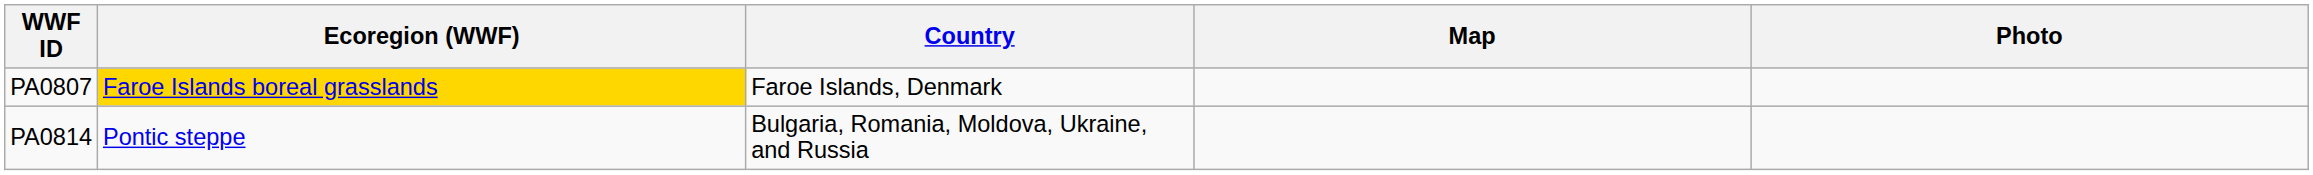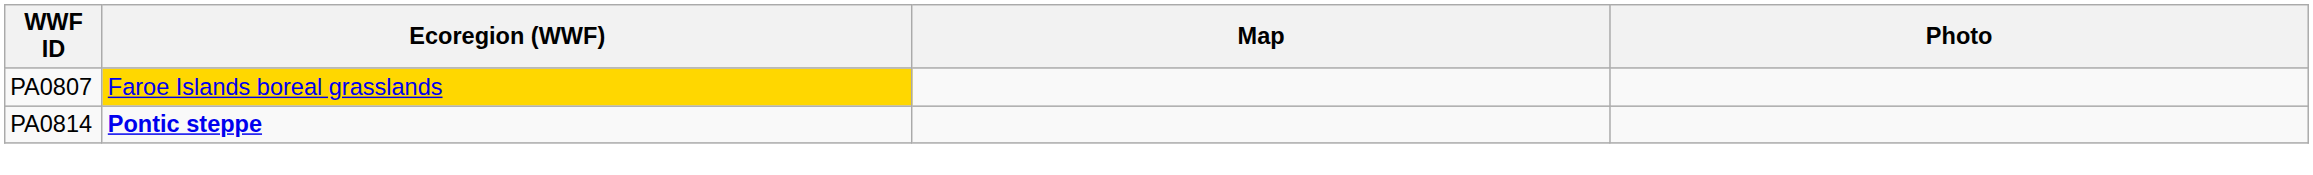 <table class="sortable wikitable">
 <tr>
 <th width="1%">WWF ID</th>
 <th width="29%">Ecoregion (WWF)</th>
-<th width="20%"><a href='#'>Country</a></th>
 <th width="25%">Map</th>
 <th width="25%">Photo</th>
 </tr>
 <tr>
 <td>PA0807</td>
 <td style="background: gold;"><a href='#'>Faroe Islands boreal grasslands</a></td>
-<td>Faroe Islands, Denmark</td>
 <td></td>
 <td></td>
 </tr>
 <tr>
 <td>PA0814</td>
-<td><a href='#'>Pontic steppe</a></td>
-<td>Bulgaria, Romania, Moldova, Ukraine, and Russia</td>
+<td><strong><a href='#'>Pontic steppe</a></strong></td>
 <td></td>
 <td></td>
 </tr>
 </table>
